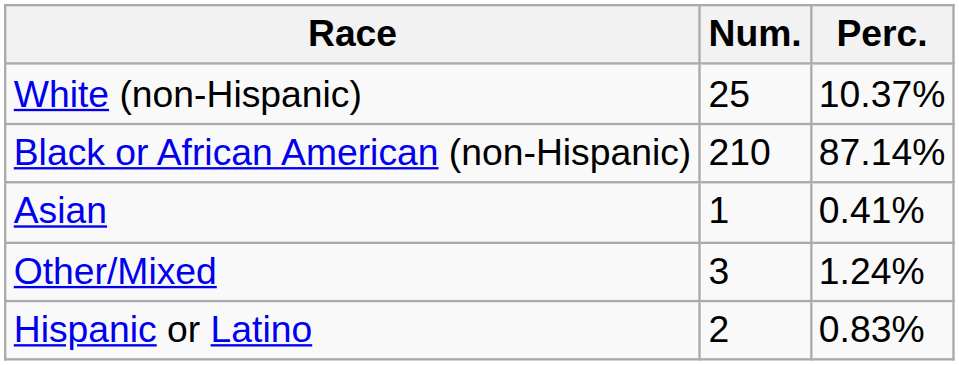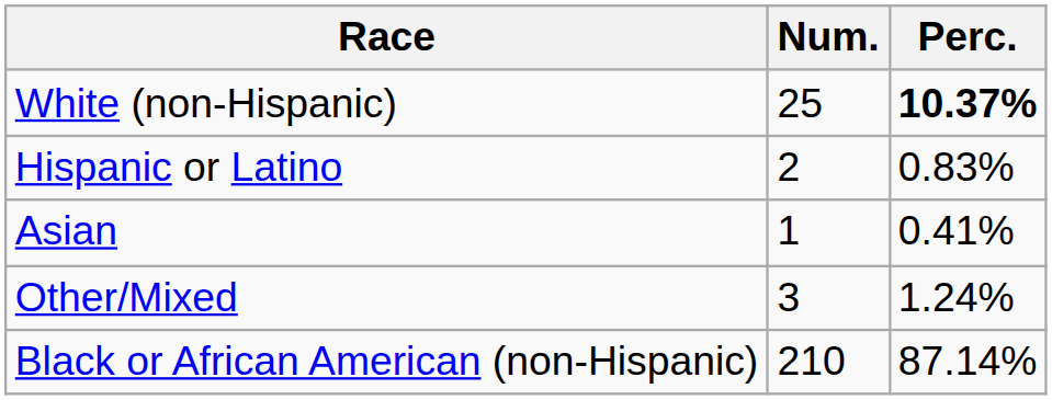 <table class="wikitable">
 <tr>
 <th>Race</th>
 <th>Num.</th>
 <th>Perc.</th>
 </tr>
 <tr>
 <td><a href='#'>White</a> (non-Hispanic)</td>
 <td>25</td>
-<td>10.37%</td>
+<td><strong>10.37%</strong></td>
 </tr>
 <tr>
-<td><a href='#'>Black or African American</a> (non-Hispanic)</td>
-<td>210</td>
-<td>87.14%</td>
+<td><a href='#'>Hispanic</a> or <a href='#'>Latino</a></td>
+<td>2</td>
+<td>0.83%</td>
 </tr>
 <tr>
 <td><a href='#'>Asian</a></td>
 <td>1</td>
 <td>0.41%</td>
 </tr>
 <tr>
 <td><a href='#'>Other/Mixed</a></td>
 <td>3</td>
 <td>1.24%</td>
 </tr>
 <tr>
-<td><a href='#'>Hispanic</a> or <a href='#'>Latino</a></td>
-<td>2</td>
-<td>0.83%</td>
+<td><a href='#'>Black or African American</a> (non-Hispanic)</td>
+<td>210</td>
+<td>87.14%</td>
 </tr>
 </table>
